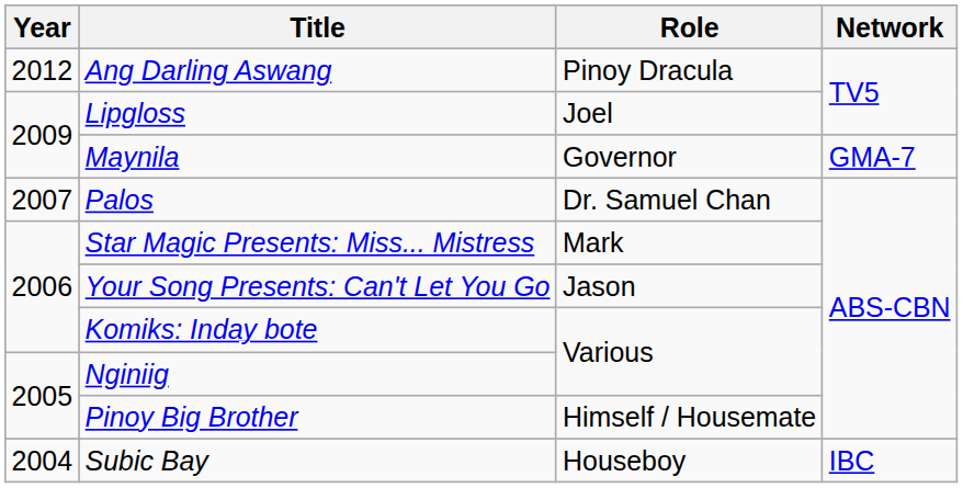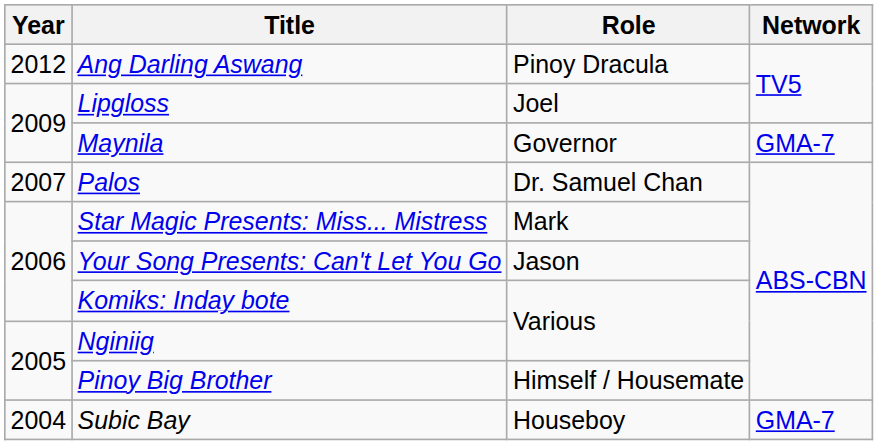 <table class="wikitable" style="font-size: 95%;">
 <tr>
 <th>Year</th>
 <th>Title</th>
 <th>Role</th>
 <th>Network</th>
 </tr>
 <tr>
 <td>2012</td>
 <td><em><a href='#'>Ang Darling Aswang</a></em></td>
 <td>Pinoy Dracula</td>
 <td rowspan="2"><a href='#'>TV5</a></td>
 </tr>
 <tr>
 <td rowspan="2">2009</td>
 <td><a href='#'><em>Lipgloss</em></a></td>
 <td>Joel</td>
 </tr>
 <tr>
 <td><a href='#'><em>Maynila</em></a></td>
 <td>Governor</td>
 <td><a href='#'>GMA-7</a></td>
 </tr>
 <tr>
 <td>2007</td>
 <td><a href='#'><em>Palos</em></a></td>
 <td>Dr. Samuel Chan</td>
 <td rowspan="6"><a href='#'>ABS-CBN</a></td>
 </tr>
 <tr>
 <td rowspan="3">2006</td>
 <td><a href='#'><em>Star Magic Presents: Miss... Mistress</em></a></td>
 <td>Mark</td>
 </tr>
 <tr>
 <td><a href='#'><em>Your Song Presents: Can't Let You Go</em></a></td>
 <td>Jason</td>
 </tr>
 <tr>
 <td><a href='#'><em>Komiks: Inday bote</em></a></td>
 <td rowspan="2">Various</td>
 </tr>
 <tr>
 <td rowspan="2">2005</td>
 <td><em><a href='#'>Nginiig</a> </em></td>
 </tr>
 <tr>
 <td><em><a href='#'>Pinoy Big Brother</a></em></td>
 <td>Himself / Housemate</td>
 </tr>
 <tr>
 <td>2004</td>
 <td><em>Subic Bay</em></td>
 <td>Houseboy</td>
-<td><a href='#'>IBC</a></td>
+<td><a href='#'>GMA-7</a></td>
 </tr>
 </table>
